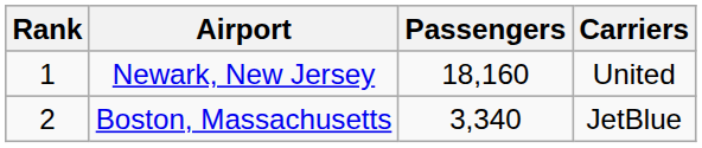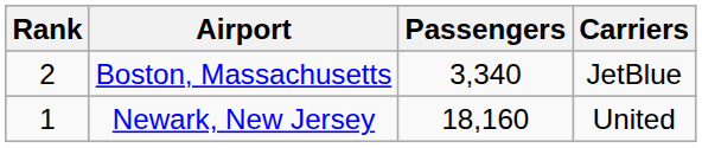 <table class="sortable wikitable" style="text-align:center; font-size:95%;">
 <tr>
 <th>Rank</th>
 <th>Airport</th>
 <th>Passengers</th>
 <th>Carriers</th>
 </tr>
 <tr>
+<td>2</td>
+<td> <a href='#'>Boston, Massachusetts</a></td>
+<td>3,340</td>
+<td>JetBlue</td>
+</tr>
+<tr>
 <td>1</td>
 <td> <a href='#'>Newark, New Jersey</a></td>
 <td>18,160</td>
 <td>United</td>
 </tr>
-<tr>
-<td>2</td>
-<td> <a href='#'>Boston, Massachusetts</a></td>
-<td>3,340</td>
-<td>JetBlue</td>
-</tr>
 </table>
